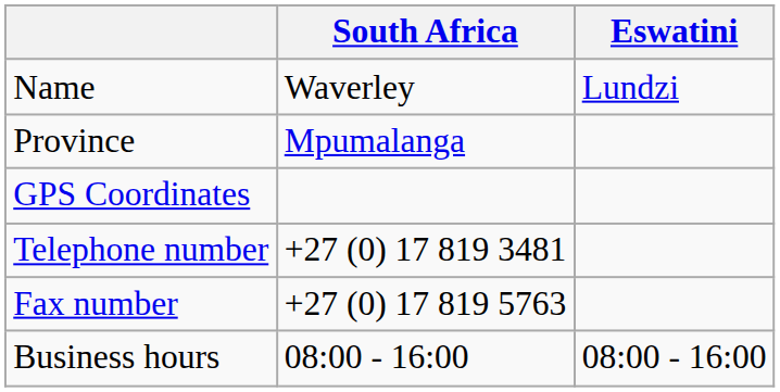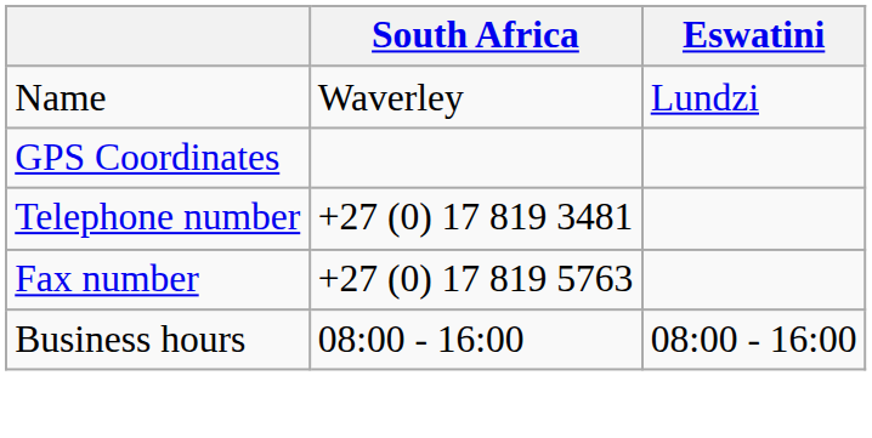 <table class="wikitable sortable">
 <tr>
 <th></th>
 <th><a href='#'>South Africa</a></th>
 <th><a href='#'>Eswatini</a></th>
 </tr>
 <tr>
 <td>Name</td>
 <td>Waverley</td>
 <td><a href='#'>Lundzi</a></td>
-</tr>
-<tr>
-<td>Province</td>
-<td><a href='#'>Mpumalanga</a></td>
-<td></td>
 </tr>
 <tr>
 <td><a href='#'>GPS Coordinates</a></td>
 <td></td>
 <td></td>
 </tr>
 <tr>
 <td><a href='#'>Telephone number</a></td>
 <td>+27 (0) 17 819 3481</td>
 <td></td>
 </tr>
 <tr>
 <td><a href='#'>Fax number</a></td>
 <td>+27 (0) 17 819 5763</td>
 <td></td>
 </tr>
 <tr>
 <td>Business hours</td>
 <td>08:00 - 16:00</td>
 <td>08:00 - 16:00</td>
 </tr>
 </table>
